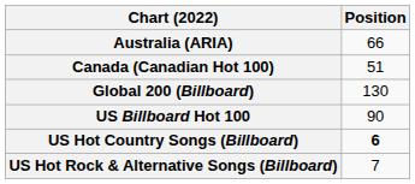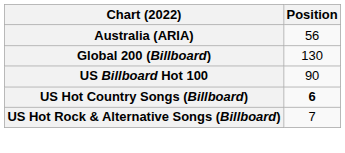 <table class="wikitable sortable plainrowheaders" style="text-align:center">
 <tr>
 <th scope="col">Chart (2022)</th>
 <th scope="col">Position</th>
 </tr>
 <tr>
 <th scope="row">Australia (ARIA)</th>
-<td>66</td>
-</tr>
-<tr>
-<th scope="row">Canada (Canadian Hot 100)</th>
-<td>51</td>
+<td>56</td>
 </tr>
 <tr>
 <th scope="row">Global 200 (<em>Billboard</em>)</th>
 <td>130</td>
 </tr>
 <tr>
 <th scope="row">US <em>Billboard</em> Hot 100</th>
 <td>90</td>
 </tr>
 <tr>
 <th scope="row">US Hot Country Songs (<em>Billboard</em>)</th>
 <td><strong>6</strong></td>
 </tr>
 <tr>
 <th scope="row">US Hot Rock & Alternative Songs (<em>Billboard</em>)</th>
 <td>7</td>
 </tr>
 </table>
